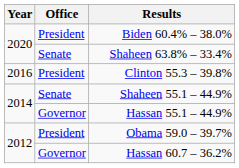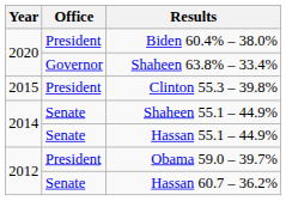 <table class=wikitable>
 <tr>
 <th width="30">Year</th>
 <th width="60">Office</th>
 <th width="180">Results</th>
 </tr>
 <tr>
 <td rowspan="2">2020</td>
 <td><a href='#'>President</a></td>
 <td align="right" ><a href='#'>Biden</a> 60.4% – 38.0%</td>
 </tr>
 <tr>
-<td><a href='#'>Senate</a></td>
+<td><a href='#'>Governor</a></td>
 <td align="right" ><a href='#'>Shaheen</a> 63.8% – 33.4%</td>
 </tr>
 <tr>
-<td>2016</td>
+<td>2015</td>
 <td><a href='#'>President</a></td>
 <td align="right" ><a href='#'>Clinton</a> 55.3 – 39.8%</td>
 </tr>
 <tr>
 <td rowspan="2">2014</td>
 <td><a href='#'>Senate</a></td>
 <td align="right" ><a href='#'>Shaheen</a> 55.1 – 44.9%</td>
 </tr>
 <tr>
-<td><a href='#'>Governor</a></td>
+<td><a href='#'>Senate</a></td>
 <td align="right" ><a href='#'>Hassan</a> 55.1 – 44.9%</td>
 </tr>
 <tr>
 <td rowspan="2">2012</td>
 <td><a href='#'>President</a></td>
 <td align="right" ><a href='#'>Obama</a> 59.0 – 39.7%</td>
 </tr>
 <tr>
-<td><a href='#'>Governor</a></td>
+<td><a href='#'>Senate</a></td>
 <td align="right" ><a href='#'>Hassan</a> 60.7 – 36.2%</td>
 </tr>
 </table>
